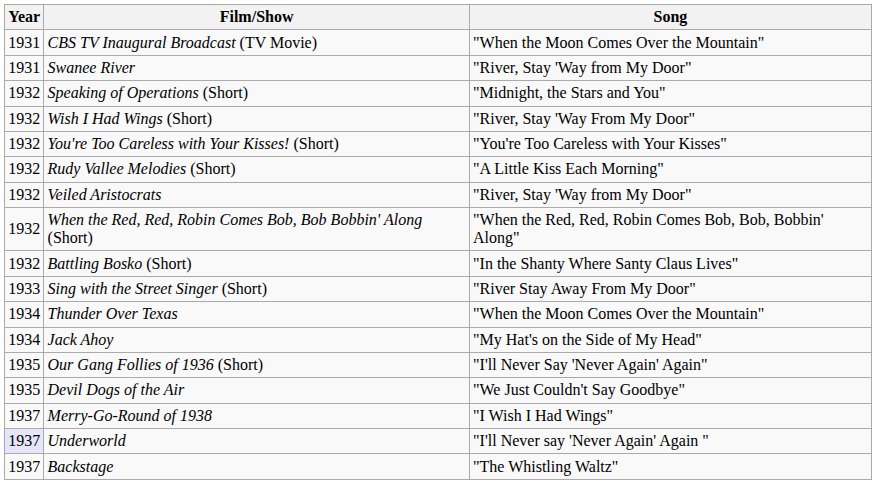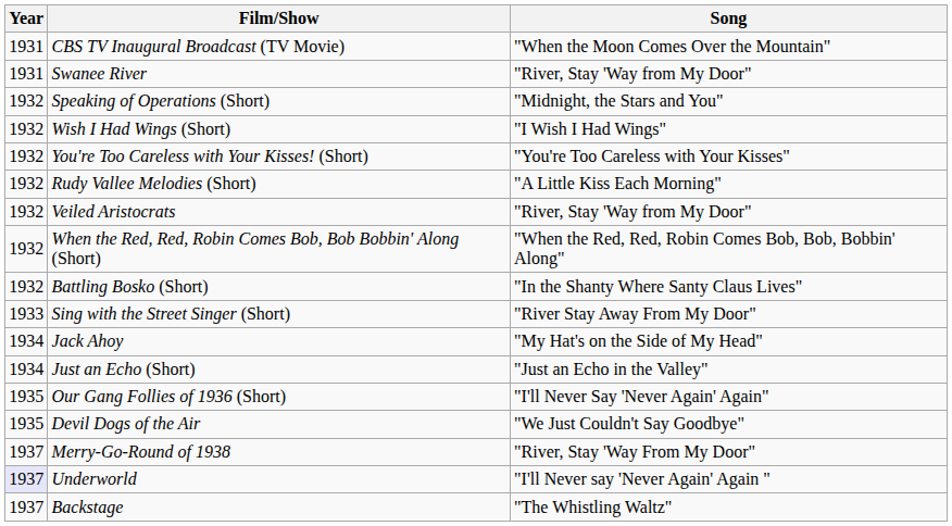 <table class="wikitable plainrowheaders">
 <tr>
 <th>Year</th>
 <th>Film/Show</th>
 <th>Song</th>
 </tr>
 <tr>
 <td>1931</td>
 <td><em>CBS TV Inaugural Broadcast</em> (TV Movie)</td>
 <td>"When the Moon Comes Over the Mountain"</td>
 </tr>
 <tr>
 <td>1931</td>
 <td><em>Swanee River</em></td>
 <td>"River, Stay 'Way from My Door"</td>
 </tr>
 <tr>
 <td>1932</td>
 <td><em>Speaking of Operations</em> (Short)</td>
 <td>"Midnight, the Stars and You"</td>
 </tr>
 <tr>
 <td>1932</td>
 <td><em>Wish I Had Wings</em> (Short)</td>
-<td>"River, Stay 'Way From My Door"</td>
+<td>"I Wish I Had Wings"</td>
 </tr>
 <tr>
 <td>1932</td>
 <td><em>You're Too Careless with Your Kisses! </em> (Short)</td>
 <td>"You're Too Careless with Your Kisses"</td>
 </tr>
 <tr>
 <td>1932</td>
 <td><em>Rudy Vallee Melodies</em> (Short)</td>
 <td>"A Little Kiss Each Morning"</td>
 </tr>
 <tr>
 <td>1932</td>
 <td><em>Veiled Aristocrats</em></td>
 <td>"River, Stay 'Way from My Door"</td>
 </tr>
 <tr>
 <td>1932</td>
 <td><em>When the Red, Red, Robin Comes Bob, Bob Bobbin' Along</em> (Short)</td>
 <td>"When the Red, Red, Robin Comes Bob, Bob, Bobbin' Along"</td>
 </tr>
 <tr>
 <td>1932</td>
 <td><em>Battling Bosko</em> (Short)</td>
 <td>"In the Shanty Where Santy Claus Lives"</td>
 </tr>
 <tr>
 <td>1933</td>
 <td><em>Sing with the Street Singer</em> (Short)</td>
 <td>"River Stay Away From My Door"</td>
 </tr>
 <tr>
 <td>1934</td>
-<td><em>Thunder Over Texas</em></td>
-<td>"When the Moon Comes Over the Mountain"</td>
+<td><em>Jack Ahoy</em></td>
+<td>"My Hat's on the Side of My Head"</td>
 </tr>
 <tr>
 <td>1934</td>
-<td><em>Jack Ahoy</em></td>
-<td>"My Hat's on the Side of My Head"</td>
+<td><em>Just an Echo</em> (Short)</td>
+<td>"Just an Echo in the Valley"</td>
 </tr>
 <tr>
 <td>1935</td>
 <td><em>Our Gang Follies of 1936</em> (Short)</td>
 <td>"I'll Never Say 'Never Again' Again"</td>
 </tr>
 <tr>
 <td>1935</td>
 <td><em>Devil Dogs of the Air</em></td>
 <td>"We Just Couldn't Say Goodbye"</td>
 </tr>
 <tr>
 <td>1937</td>
 <td><em>Merry-Go-Round of 1938</em></td>
-<td>"I Wish I Had Wings"</td>
+<td>"River, Stay 'Way From My Door"</td>
 </tr>
 <tr>
 <td style="background: lavender;">1937</td>
 <td><em>Underworld</em></td>
 <td>"I'll Never say 'Never Again' Again "</td>
 </tr>
 <tr>
 <td>1937</td>
 <td><em>Backstage</em></td>
 <td>"The Whistling Waltz"</td>
 </tr>
 </table>
